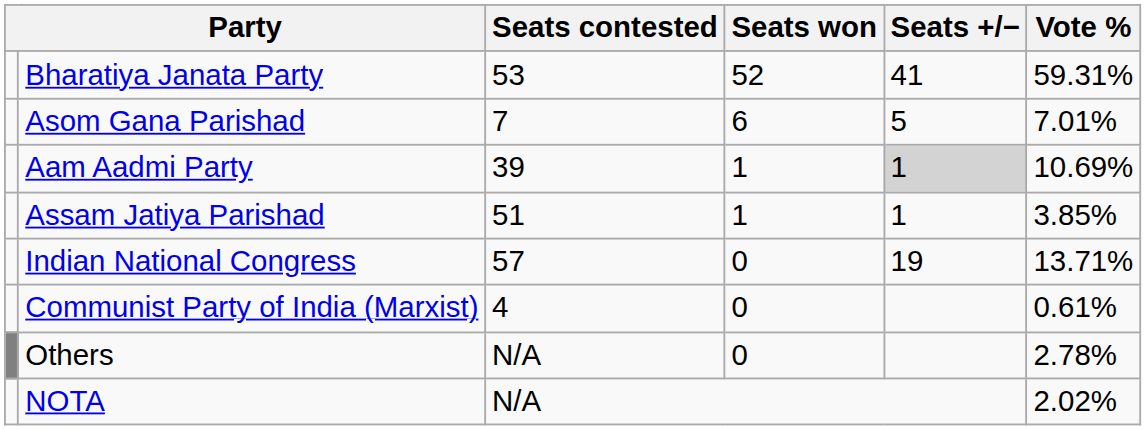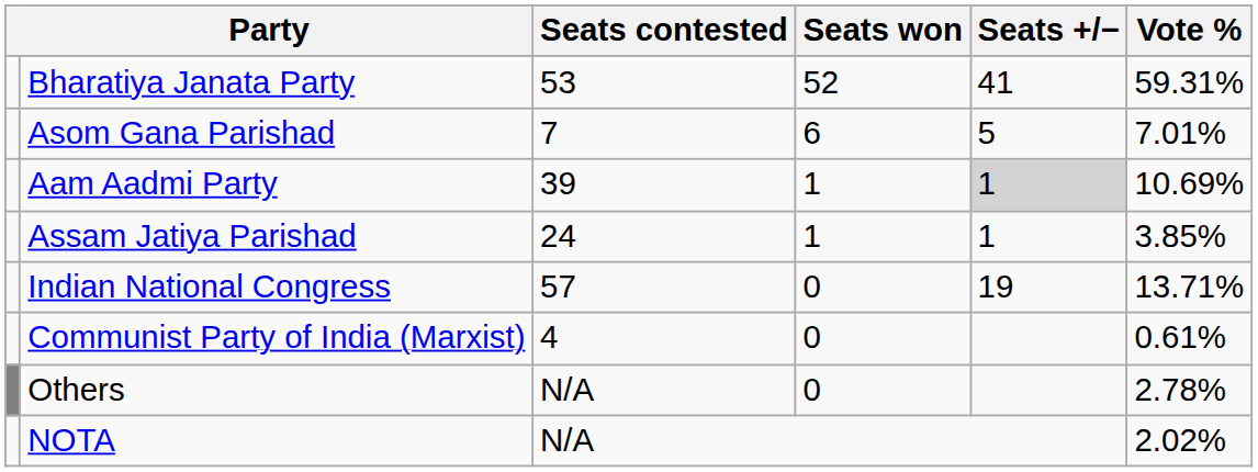 <table class="sortable wikitable">
 <tr>
 <th colspan="2">Party</th>
 <th><strong>Seats contested</strong></th>
 <th>Seats won</th>
 <th><strong>Seats +/−</strong></th>
 <th>Vote %</th>
 </tr>
 <tr>
 <td></td>
 <td><a href='#'>Bharatiya Janata Party</a></td>
 <td>53</td>
 <td>52</td>
 <td>41</td>
 <td>59.31%</td>
 </tr>
 <tr>
 <td></td>
 <td><a href='#'>Asom Gana Parishad</a></td>
 <td>7</td>
 <td>6</td>
 <td>5</td>
 <td>7.01%</td>
 </tr>
 <tr>
 <td></td>
 <td><a href='#'>Aam Aadmi Party</a></td>
 <td>39</td>
 <td>1</td>
 <td style="background: lightgrey;">1</td>
 <td>10.69%</td>
 </tr>
 <tr>
 <td></td>
 <td><a href='#'>Assam Jatiya Parishad</a></td>
-<td>51</td>
+<td>24</td>
 <td>1</td>
 <td>1</td>
 <td>3.85%</td>
 </tr>
 <tr>
 <td></td>
 <td><a href='#'>Indian National Congress</a></td>
 <td>57</td>
 <td>0</td>
 <td>19</td>
 <td>13.71%</td>
 </tr>
 <tr>
 <td></td>
 <td><a href='#'>Communist Party of India (Marxist)</a></td>
 <td>4</td>
 <td>0</td>
 <td></td>
 <td>0.61%</td>
 </tr>
 <tr>
 <td bgcolor="grey"></td>
 <td>Others</td>
 <td>N/A</td>
 <td>0</td>
 <td></td>
 <td>2.78%</td>
 </tr>
 <tr>
 <td></td>
 <td><a href='#'>NOTA</a></td>
 <td colspan="3">N/A</td>
 <td>2.02%</td>
 </tr>
 </table>
